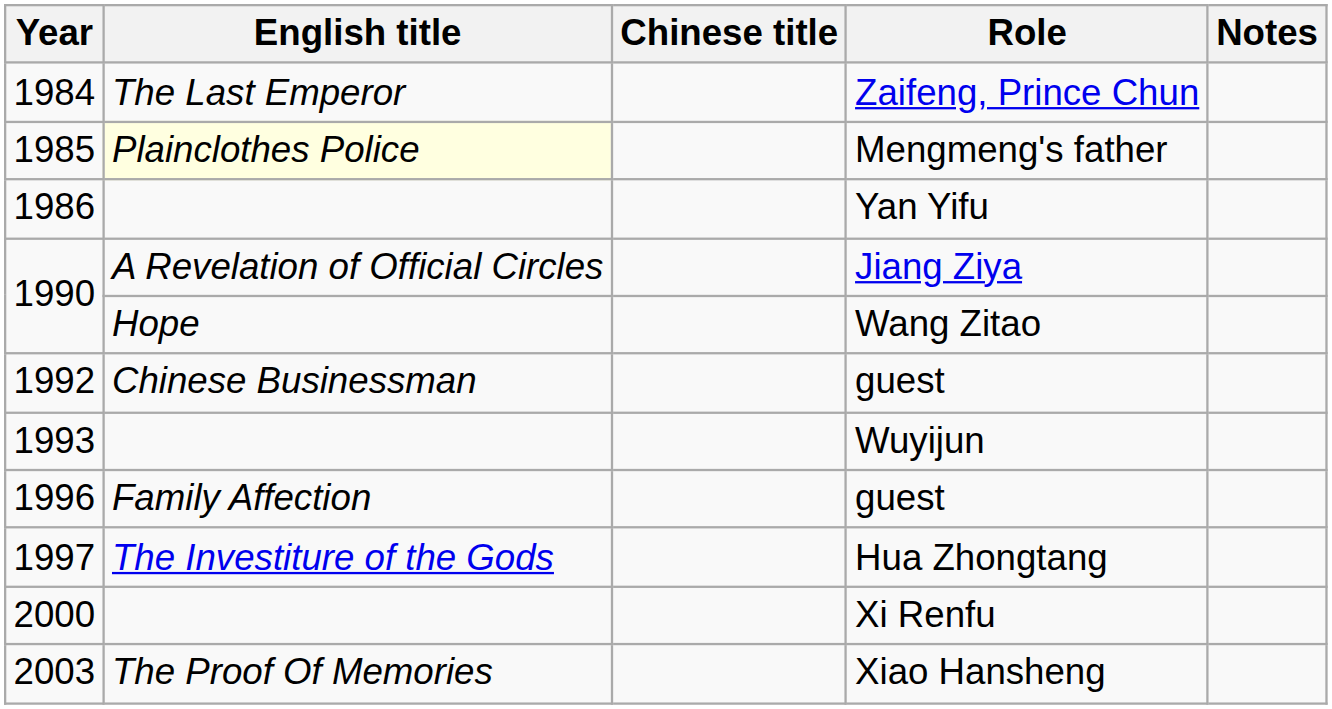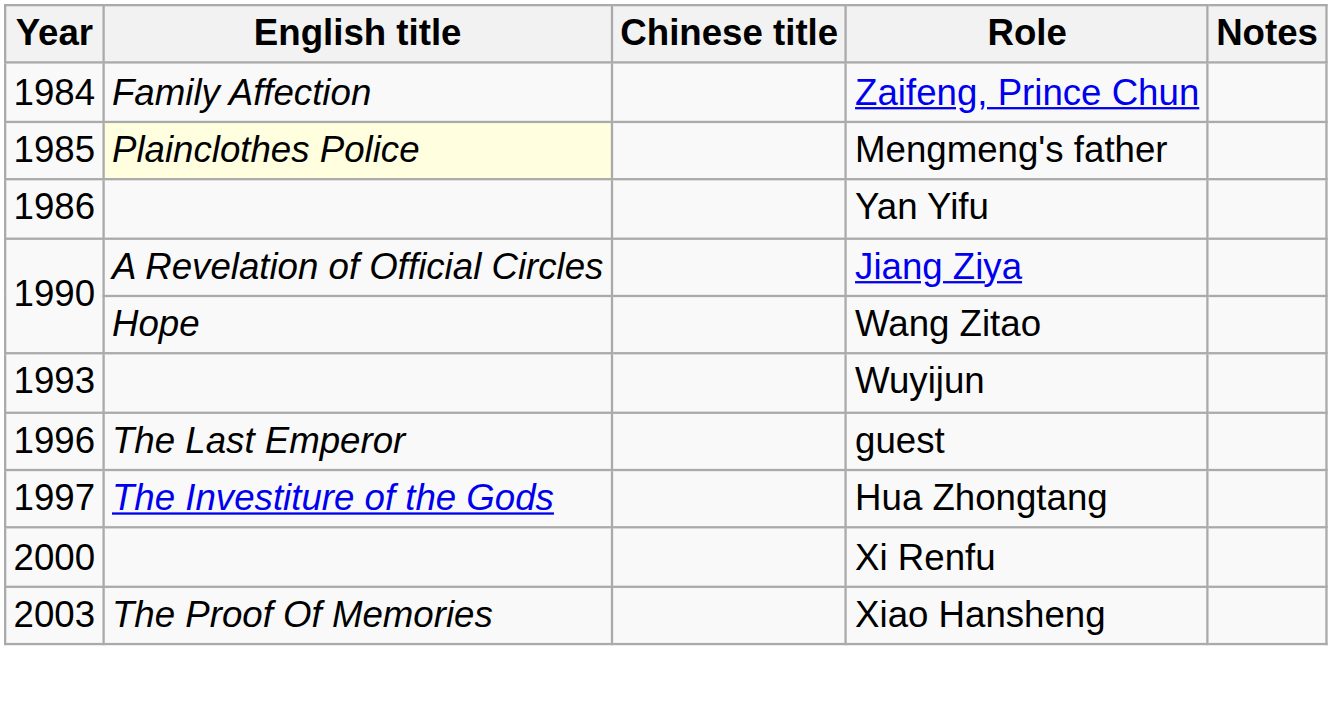 <table class="wikitable">
 <tr>
 <th>Year</th>
 <th>English title</th>
 <th>Chinese title</th>
 <th>Role</th>
 <th>Notes</th>
 </tr>
 <tr>
 <td>1984</td>
-<td><em>The Last Emperor</em></td>
+<td><em>Family Affection</em></td>
 <td></td>
 <td><a href='#'>Zaifeng, Prince Chun</a></td>
 <td></td>
 </tr>
 <tr>
 <td>1985</td>
 <td style="background: lightyellow;"><em>Plainclothes Police</em></td>
 <td></td>
 <td>Mengmeng's father</td>
 <td></td>
 </tr>
 <tr>
 <td>1986</td>
 <td></td>
 <td></td>
 <td>Yan Yifu</td>
 <td></td>
 </tr>
 <tr>
 <td rowspan="2">1990</td>
 <td><em>A Revelation of Official Circles</em></td>
 <td></td>
 <td><a href='#'>Jiang Ziya</a></td>
 <td></td>
 </tr>
 <tr>
 <td><em>Hope</em></td>
 <td></td>
 <td>Wang Zitao</td>
 <td></td>
 </tr>
 <tr>
-<td>1992</td>
-<td><em>Chinese Businessman</em></td>
-<td></td>
-<td>guest</td>
-<td></td>
-</tr>
-<tr>
 <td>1993</td>
 <td></td>
 <td></td>
 <td>Wuyijun</td>
 <td></td>
 </tr>
 <tr>
 <td>1996</td>
-<td><em>Family Affection</em></td>
+<td><em>The Last Emperor</em></td>
 <td></td>
 <td>guest</td>
 <td></td>
 </tr>
 <tr>
 <td>1997</td>
 <td><em><a href='#'>The Investiture of the Gods</a></em></td>
 <td></td>
 <td>Hua Zhongtang</td>
 <td></td>
 </tr>
 <tr>
 <td>2000</td>
 <td></td>
 <td></td>
 <td>Xi Renfu</td>
 <td></td>
 </tr>
 <tr>
 <td>2003</td>
 <td><em>The Proof Of Memories</em></td>
 <td></td>
 <td>Xiao Hansheng</td>
 <td></td>
 </tr>
 </table>
